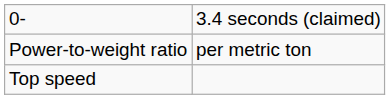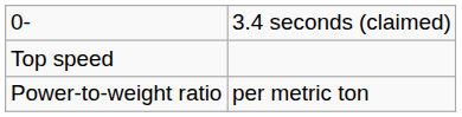 <table class="wikitable">
 <tr>
 <td>0-</td>
 <td>3.4 seconds (claimed)</td>
 </tr>
 <tr>
+<td>Top speed</td>
+<td></td>
+</tr>
+<tr>
 <td>Power-to-weight ratio</td>
 <td> per metric ton</td>
 </tr>
-<tr>
-<td>Top speed</td>
-<td></td>
-</tr>
 </table>
